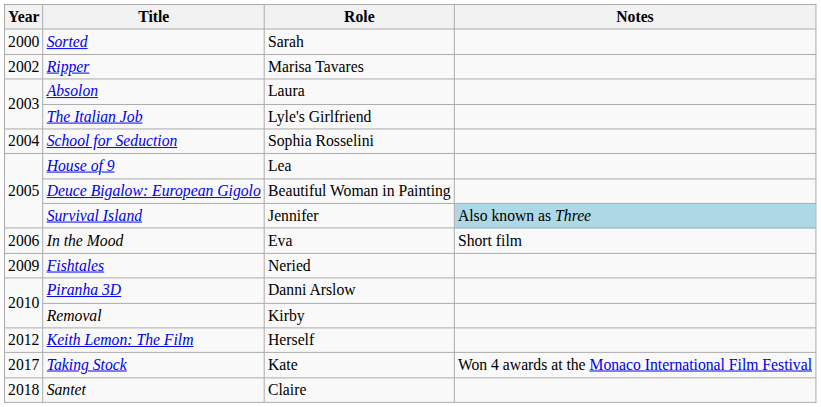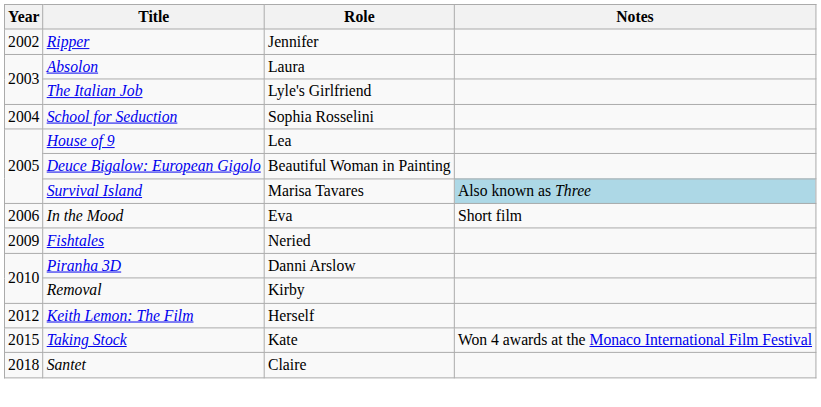 <table class="wikitable">
 <tr>
 <th>Year</th>
 <th>Title</th>
 <th>Role</th>
 <th>Notes</th>
 </tr>
 <tr>
-<td>2000</td>
-<td><em><a href='#'>Sorted</a></em></td>
-<td>Sarah</td>
-<td></td>
-</tr>
-<tr>
 <td>2002</td>
 <td><em><a href='#'>Ripper</a></em></td>
-<td>Marisa Tavares</td>
+<td>Jennifer</td>
 <td></td>
 </tr>
 <tr>
 <td rowspan="2">2003</td>
 <td><em><a href='#'>Absolon</a></em></td>
 <td>Laura</td>
 <td></td>
 </tr>
 <tr>
 <td><em><a href='#'>The Italian Job</a></em></td>
 <td>Lyle's Girlfriend</td>
 <td></td>
 </tr>
 <tr>
 <td>2004</td>
 <td><em><a href='#'>School for Seduction</a></em></td>
 <td>Sophia Rosselini</td>
 <td></td>
 </tr>
 <tr>
 <td rowspan="3">2005</td>
 <td><em><a href='#'>House of 9</a></em></td>
 <td>Lea</td>
 <td></td>
 </tr>
 <tr>
 <td><em><a href='#'>Deuce Bigalow: European Gigolo</a></em></td>
 <td>Beautiful Woman in Painting</td>
 <td></td>
 </tr>
 <tr>
 <td><em><a href='#'>Survival Island</a></em></td>
-<td>Jennifer</td>
+<td>Marisa Tavares</td>
 <td style="background: lightblue;">Also known as <em>Three</em></td>
 </tr>
 <tr>
 <td>2006</td>
 <td><em>In the Mood</em></td>
 <td>Eva</td>
 <td>Short film</td>
 </tr>
 <tr>
 <td>2009</td>
 <td><em><a href='#'>Fishtales</a></em></td>
 <td>Neried</td>
 <td></td>
 </tr>
 <tr>
 <td rowspan="2">2010</td>
 <td><em><a href='#'>Piranha 3D</a></em></td>
 <td>Danni Arslow</td>
 <td></td>
 </tr>
 <tr>
 <td><em>Removal</em></td>
 <td>Kirby</td>
 <td></td>
 </tr>
 <tr>
 <td>2012</td>
 <td><em><a href='#'>Keith Lemon: The Film</a></em></td>
 <td>Herself</td>
 <td></td>
 </tr>
 <tr>
-<td>2017</td>
+<td>2015</td>
 <td><em><a href='#'>Taking Stock</a></em></td>
 <td>Kate</td>
 <td>Won 4 awards at the <a href='#'>Monaco International Film Festival</a></td>
 </tr>
 <tr>
 <td>2018</td>
 <td><em>Santet</em></td>
 <td>Claire</td>
 <td></td>
 </tr>
 </table>
